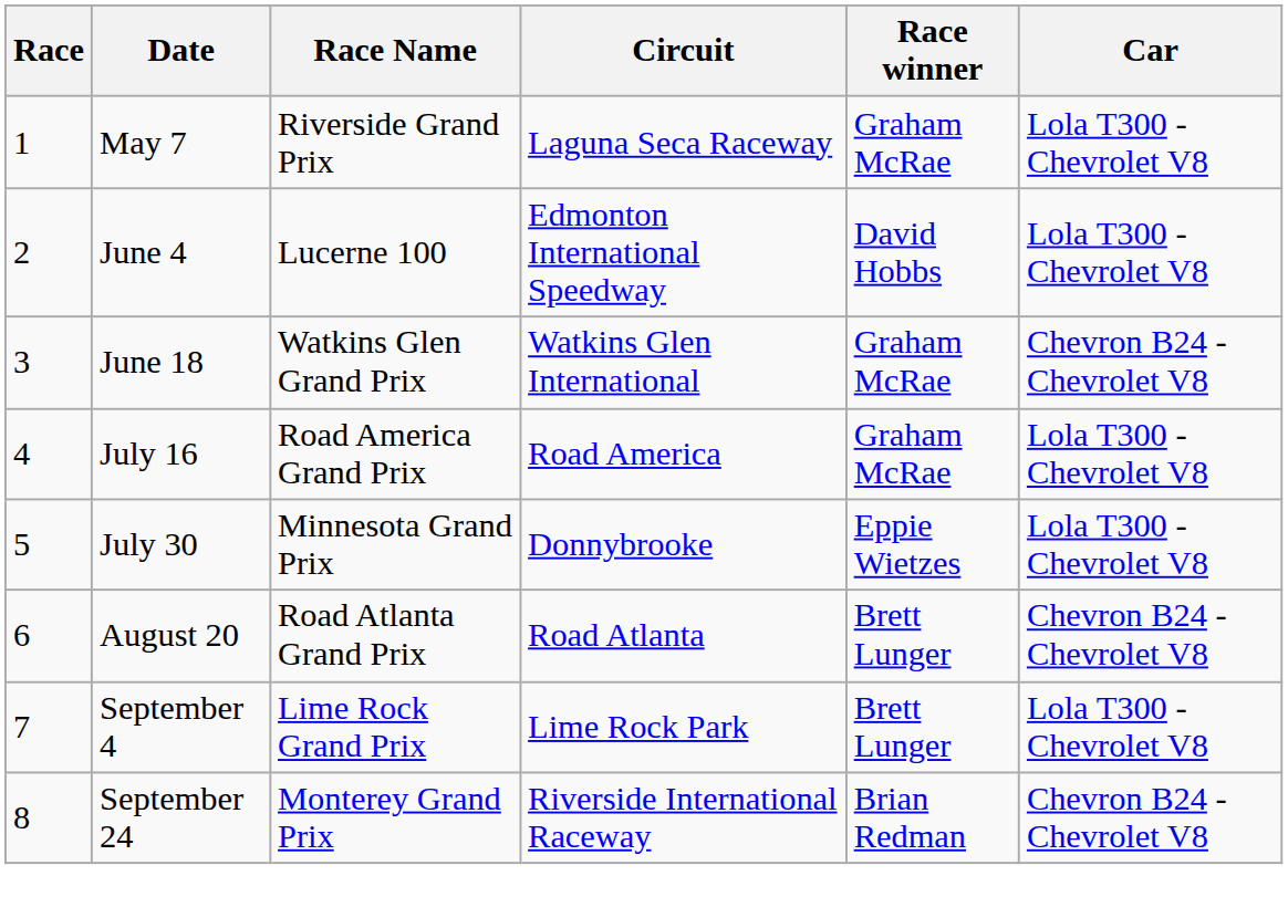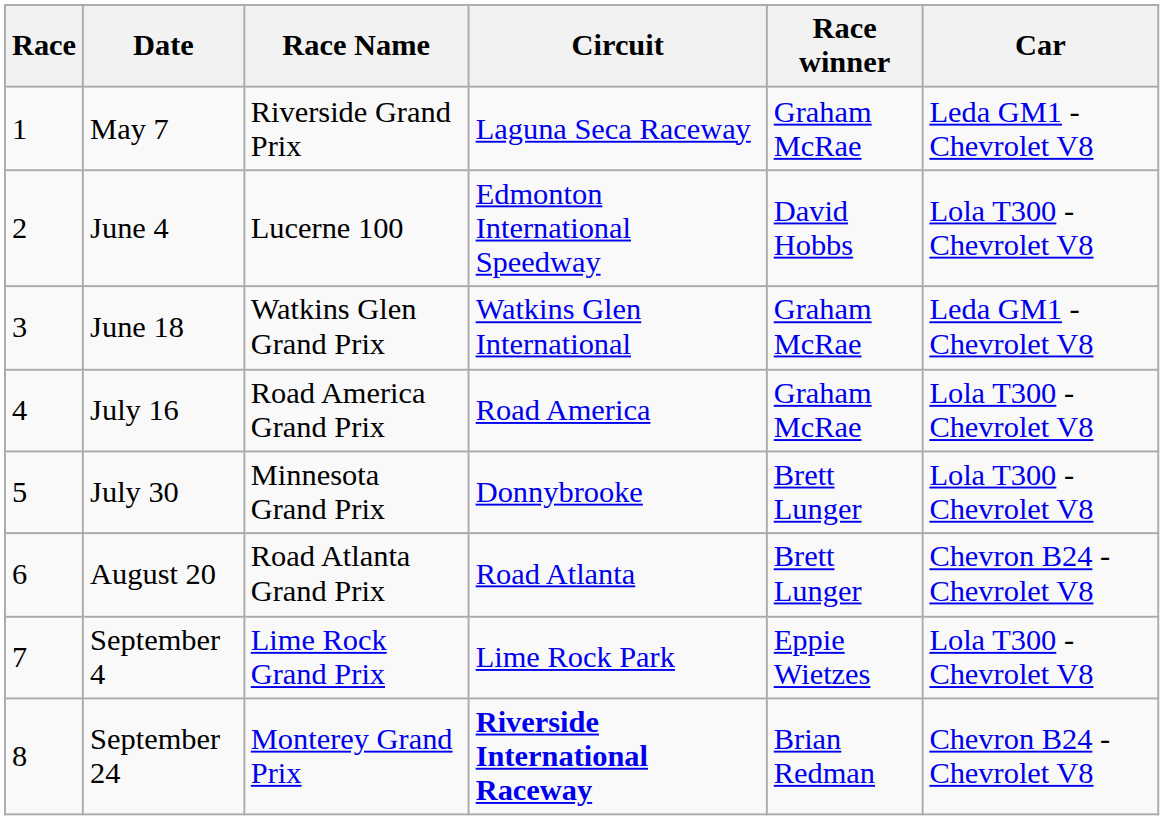 <table class="wikitable" border="1">
 <tr>
 <th>Race</th>
 <th>Date</th>
 <th>Race Name</th>
 <th>Circuit</th>
 <th>Race winner</th>
 <th>Car</th>
 </tr>
 <tr>
 <td>1</td>
 <td>May 7</td>
 <td>Riverside Grand Prix</td>
 <td><a href='#'>Laguna Seca Raceway</a></td>
 <td> <a href='#'>Graham McRae</a></td>
-<td><a href='#'>Lola T300</a> - <a href='#'>Chevrolet V8</a></td>
+<td><a href='#'>Leda GM1</a> - <a href='#'>Chevrolet V8</a></td>
 </tr>
 <tr>
 <td>2</td>
 <td>June 4</td>
 <td>Lucerne 100</td>
 <td><a href='#'>Edmonton International Speedway</a></td>
 <td> <a href='#'>David Hobbs</a></td>
 <td><a href='#'>Lola T300</a> - <a href='#'>Chevrolet V8</a></td>
 </tr>
 <tr>
 <td>3</td>
 <td>June 18</td>
 <td>Watkins Glen Grand Prix</td>
 <td><a href='#'>Watkins Glen International</a></td>
 <td> <a href='#'>Graham McRae</a></td>
-<td><a href='#'>Chevron B24</a>  - <a href='#'>Chevrolet V8</a></td>
+<td><a href='#'>Leda GM1</a> - <a href='#'>Chevrolet V8</a></td>
 </tr>
 <tr>
 <td>4</td>
 <td>July 16</td>
 <td>Road America Grand Prix</td>
 <td><a href='#'>Road America</a></td>
 <td> <a href='#'>Graham McRae</a></td>
 <td><a href='#'>Lola T300</a> - <a href='#'>Chevrolet V8</a></td>
 </tr>
 <tr>
 <td>5</td>
 <td>July 30</td>
 <td>Minnesota Grand Prix</td>
 <td><a href='#'>Donnybrooke</a></td>
-<td> <a href='#'>Eppie Wietzes</a></td>
+<td> <a href='#'>Brett Lunger</a></td>
 <td><a href='#'>Lola T300</a> - <a href='#'>Chevrolet V8</a></td>
 </tr>
 <tr>
 <td>6</td>
 <td>August 20</td>
 <td>Road Atlanta Grand Prix</td>
 <td><a href='#'>Road Atlanta</a></td>
 <td> <a href='#'>Brett Lunger</a></td>
 <td><a href='#'>Chevron B24</a>  - <a href='#'>Chevrolet V8</a></td>
 </tr>
 <tr>
 <td>7</td>
 <td>September 4</td>
 <td><a href='#'>Lime Rock Grand Prix</a></td>
 <td><a href='#'>Lime Rock Park</a></td>
-<td> <a href='#'>Brett Lunger</a></td>
+<td> <a href='#'>Eppie Wietzes</a></td>
 <td><a href='#'>Lola T300</a> - <a href='#'>Chevrolet V8</a></td>
 </tr>
 <tr>
 <td>8</td>
 <td>September 24</td>
 <td><a href='#'>Monterey Grand Prix</a></td>
-<td><a href='#'>Riverside International Raceway</a></td>
+<td><strong><a href='#'>Riverside International Raceway</a></strong></td>
 <td> <a href='#'>Brian Redman</a></td>
 <td><a href='#'>Chevron B24</a>  - <a href='#'>Chevrolet V8</a></td>
 </tr>
 </table>
